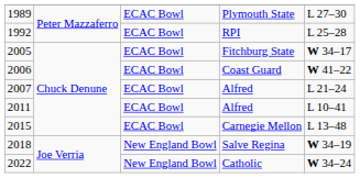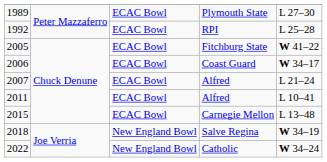 <table class="wikitable">
 <tr>
 </tr>
 <tr>
 <td>1989</td>
 <td rowspan=2><a href='#'>Peter Mazzaferro</a></td>
 <td><a href='#'>ECAC Bowl</a></td>
 <td><a href='#'>Plymouth State</a></td>
 <td>L 27–30</td>
 </tr>
 <tr>
 <td>1992</td>
 <td><a href='#'>ECAC Bowl</a></td>
 <td><a href='#'>RPI</a></td>
 <td>L 25–28</td>
 </tr>
 <tr>
 <td>2005</td>
 <td rowspan=5><a href='#'>Chuck Denune</a></td>
 <td><a href='#'>ECAC Bowl</a></td>
 <td><a href='#'>Fitchburg State</a></td>
-<td><strong>W</strong> 34–17</td>
+<td><strong>W</strong> 41–22</td>
 </tr>
 <tr>
 <td>2006</td>
 <td><a href='#'>ECAC Bowl</a></td>
 <td><a href='#'>Coast Guard</a></td>
-<td><strong>W</strong> 41–22</td>
+<td><strong>W</strong> 34–17</td>
 </tr>
 <tr>
 <td>2007</td>
 <td><a href='#'>ECAC Bowl</a></td>
 <td><a href='#'>Alfred</a></td>
 <td>L 21–24</td>
 </tr>
 <tr>
 <td>2011</td>
 <td><a href='#'>ECAC Bowl</a></td>
 <td><a href='#'>Alfred</a></td>
 <td>L 10–41</td>
 </tr>
 <tr>
 <td>2015</td>
 <td><a href='#'>ECAC Bowl</a></td>
 <td><a href='#'>Carnegie Mellon</a></td>
 <td>L 13–48</td>
 </tr>
 <tr>
 <td>2018</td>
 <td rowspan=2><a href='#'>Joe Verria</a></td>
 <td><a href='#'>New England Bowl</a></td>
 <td><a href='#'>Salve Regina</a></td>
 <td><strong>W</strong> 34–19</td>
 </tr>
 <tr>
 <td>2022</td>
 <td><a href='#'>New England Bowl</a></td>
 <td><a href='#'>Catholic</a></td>
 <td><strong>W</strong> 34–24</td>
 </tr>
 </table>
